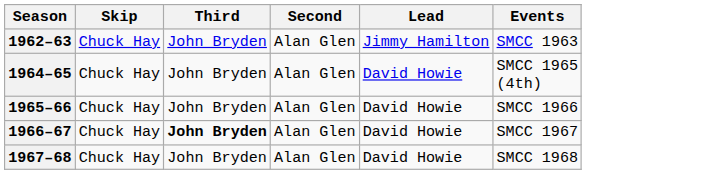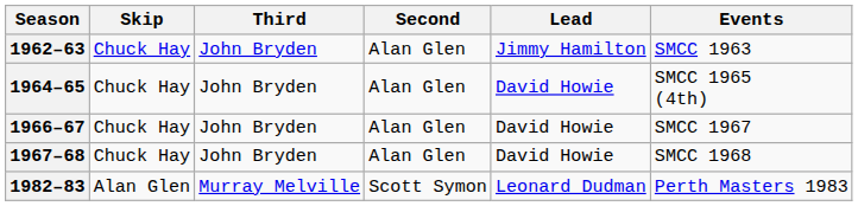 <table class="wikitable">
 <tr>
 <th scope="col">Season</th>
 <th scope="col">Skip</th>
 <th scope="col">Third</th>
 <th scope="col">Second</th>
 <th scope="col">Lead</th>
 <th scope="col">Events</th>
 </tr>
 <tr>
 <th scope="row">1962–63</th>
 <td><a href='#'>Chuck Hay</a></td>
 <td><a href='#'>John Bryden</a></td>
 <td>Alan Glen</td>
 <td><a href='#'>Jimmy Hamilton</a></td>
 <td><a href='#'>SMCC</a> 1963 <br> </td>
 </tr>
 <tr>
 <th scope="row">1964–65</th>
 <td>Chuck Hay</td>
 <td>John Bryden</td>
 <td>Alan Glen</td>
 <td><a href='#'>David Howie</a></td>
 <td>SMCC 1965 <br> (4th)</td>
 </tr>
 <tr>
-<th scope="row">1965–66</th>
+<th scope="row">1966–67</th>
 <td>Chuck Hay</td>
 <td>John Bryden</td>
-<td>Alan Glen</td>
-<td>David Howie</td>
-<td>SMCC 1966 <br> </td>
-</tr>
-<tr>
-<th scope="row">1966–67</th>
-<td>Chuck Hay</td>
-<td><strong>John Bryden</strong></td>
 <td>Alan Glen</td>
 <td>David Howie</td>
 <td>SMCC 1967 <br> </td>
 </tr>
 <tr>
 <th scope="row">1967–68</th>
 <td>Chuck Hay</td>
 <td>John Bryden</td>
 <td>Alan Glen</td>
 <td>David Howie</td>
 <td>SMCC 1968 <br> </td>
 </tr>
+<tr>
+<th scope="row">1982–83</th>
+<td>Alan Glen</td>
+<td><a href='#'>Murray Melville</a></td>
+<td>Scott Symon</td>
+<td><a href='#'>Leonard Dudman</a></td>
+<td><a href='#'>Perth Masters</a> 1983 </td>
+</tr>
 </table>
